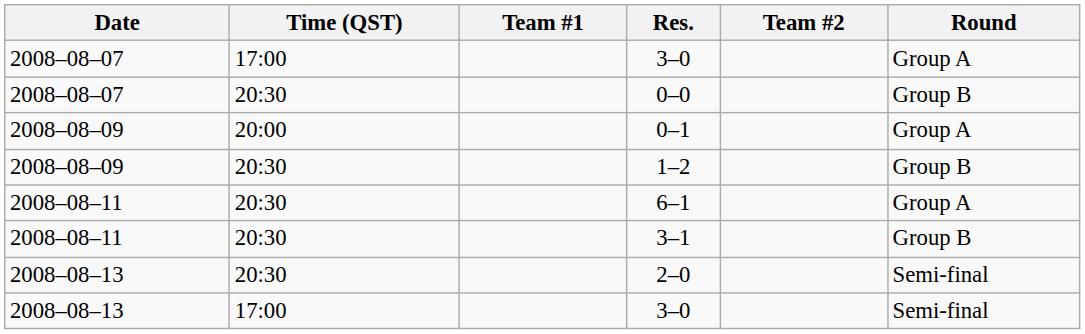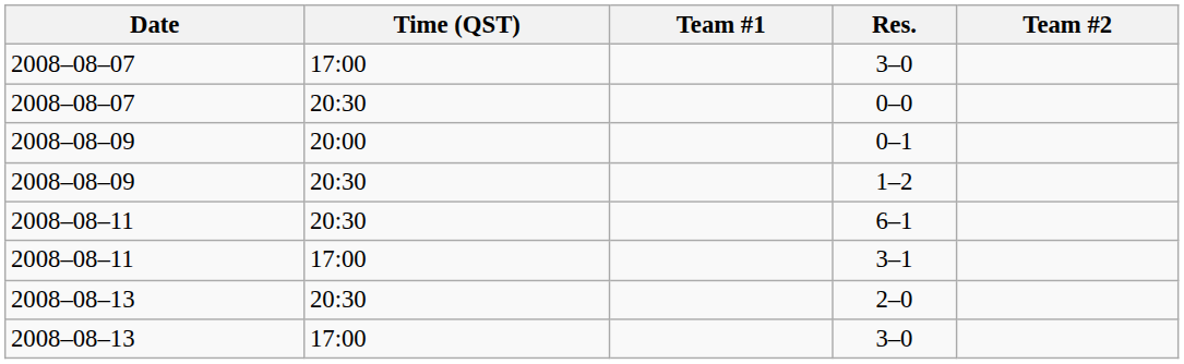 <table class="wikitable" style="text-align: left;" width="60%">
 <tr>
 <th>Date</th>
 <th>Time (QST)</th>
 <th>Team #1</th>
 <th>Res.</th>
 <th>Team #2</th>
-<th>Round</th>
 </tr>
 <tr>
 <td>2008–08–07</td>
 <td>17:00</td>
 <td></td>
 <td style="text-align:center;">3–0</td>
 <td></td>
-<td>Group A</td>
 </tr>
 <tr>
 <td>2008–08–07</td>
 <td>20:30</td>
 <td></td>
 <td style="text-align:center;">0–0</td>
 <td></td>
-<td>Group B</td>
 </tr>
 <tr>
 <td>2008–08–09</td>
 <td>20:00</td>
 <td></td>
 <td style="text-align:center;">0–1</td>
 <td></td>
-<td>Group A</td>
 </tr>
 <tr>
 <td>2008–08–09</td>
 <td>20:30</td>
 <td></td>
 <td style="text-align:center;">1–2</td>
 <td></td>
-<td>Group B</td>
 </tr>
 <tr>
 <td>2008–08–11</td>
 <td>20:30</td>
 <td></td>
 <td style="text-align:center;">6–1</td>
 <td></td>
-<td>Group A</td>
 </tr>
 <tr>
 <td>2008–08–11</td>
-<td>20:30</td>
+<td>17:00</td>
 <td></td>
 <td style="text-align:center;">3–1</td>
 <td></td>
-<td>Group B</td>
 </tr>
 <tr>
 <td>2008–08–13</td>
 <td>20:30</td>
 <td></td>
 <td style="text-align:center;">2–0</td>
 <td></td>
-<td>Semi-final</td>
 </tr>
 <tr>
 <td>2008–08–13</td>
 <td>17:00</td>
 <td></td>
 <td style="text-align:center;">3–0</td>
 <td></td>
-<td>Semi-final</td>
 </tr>
 </table>
